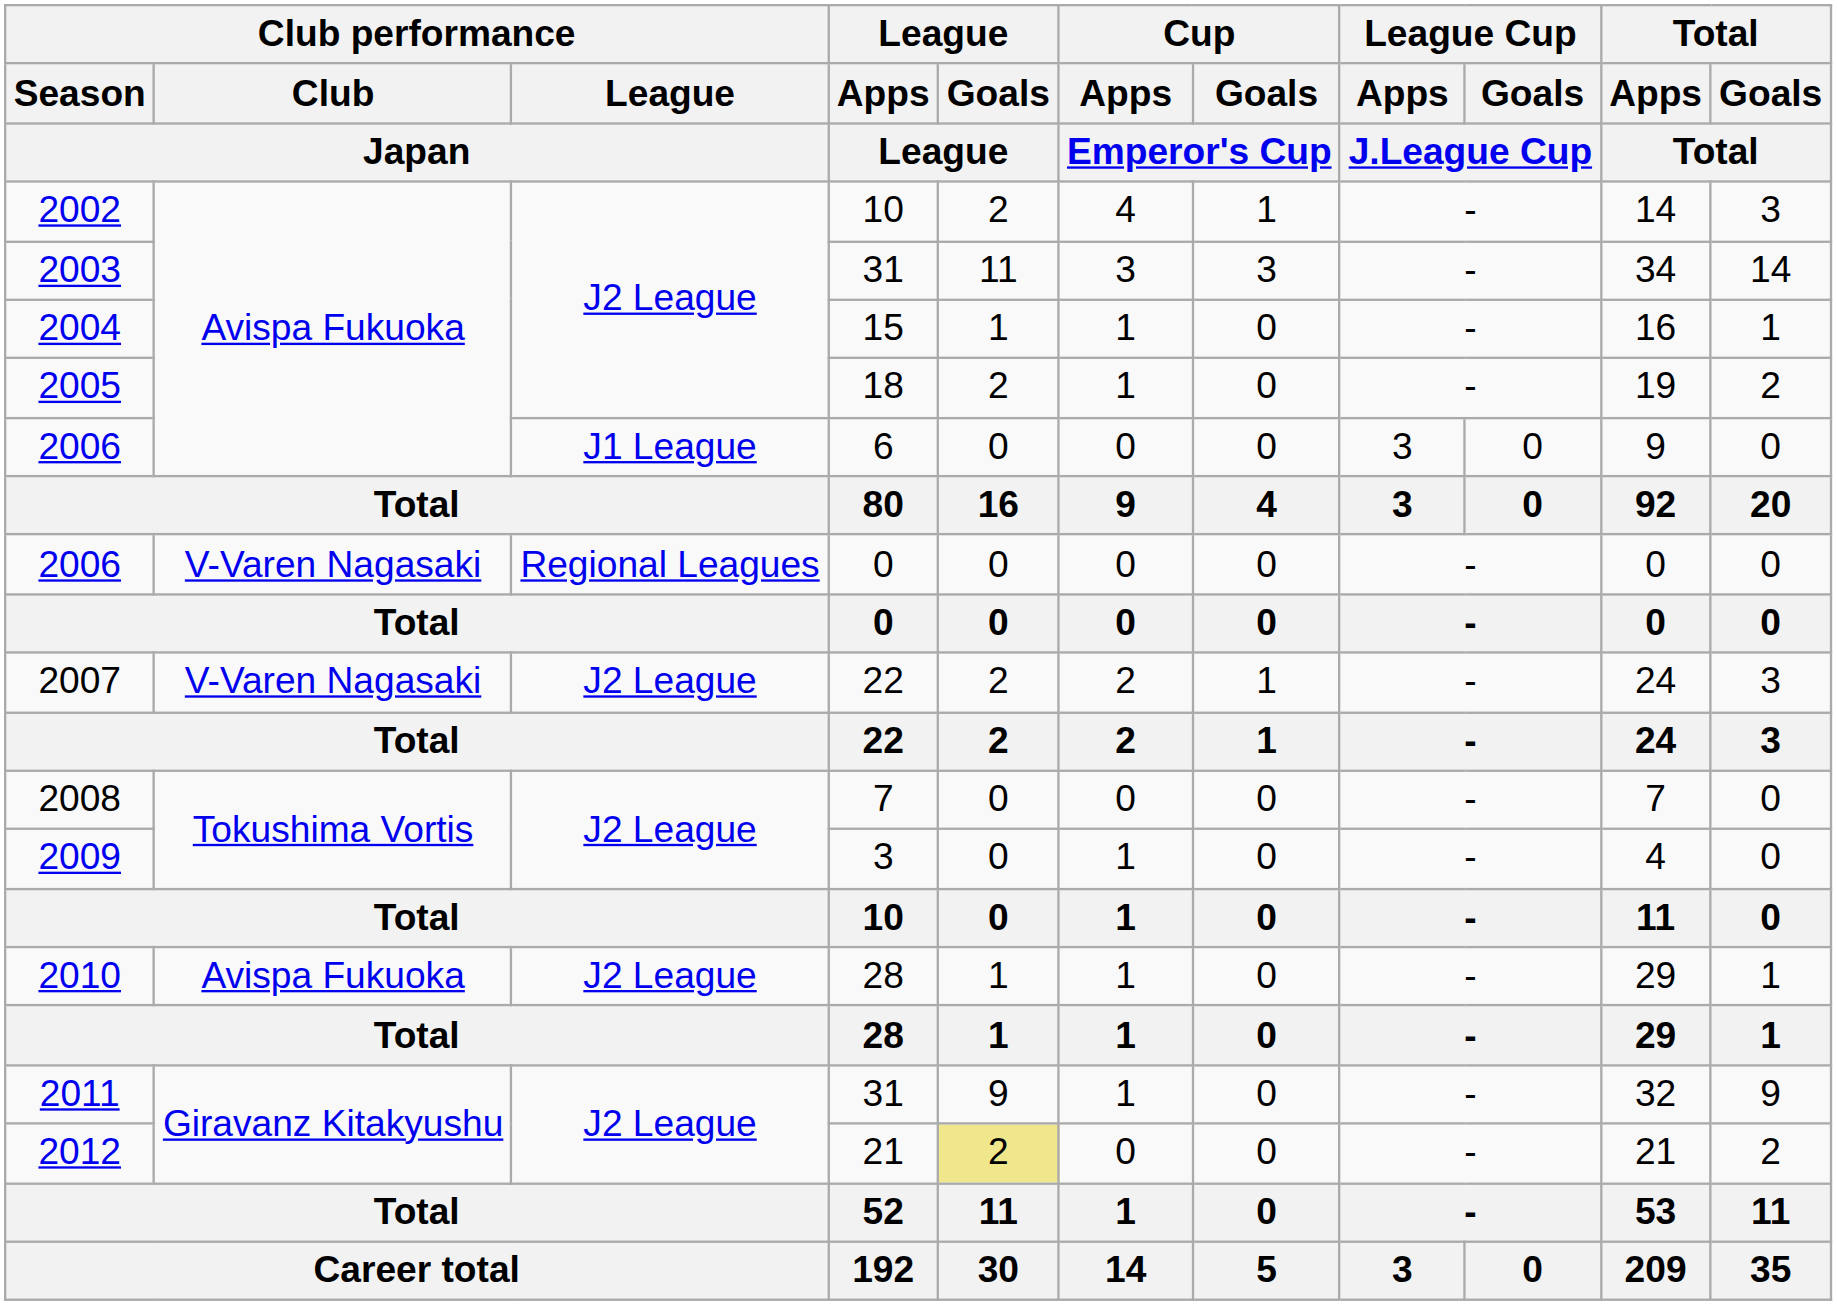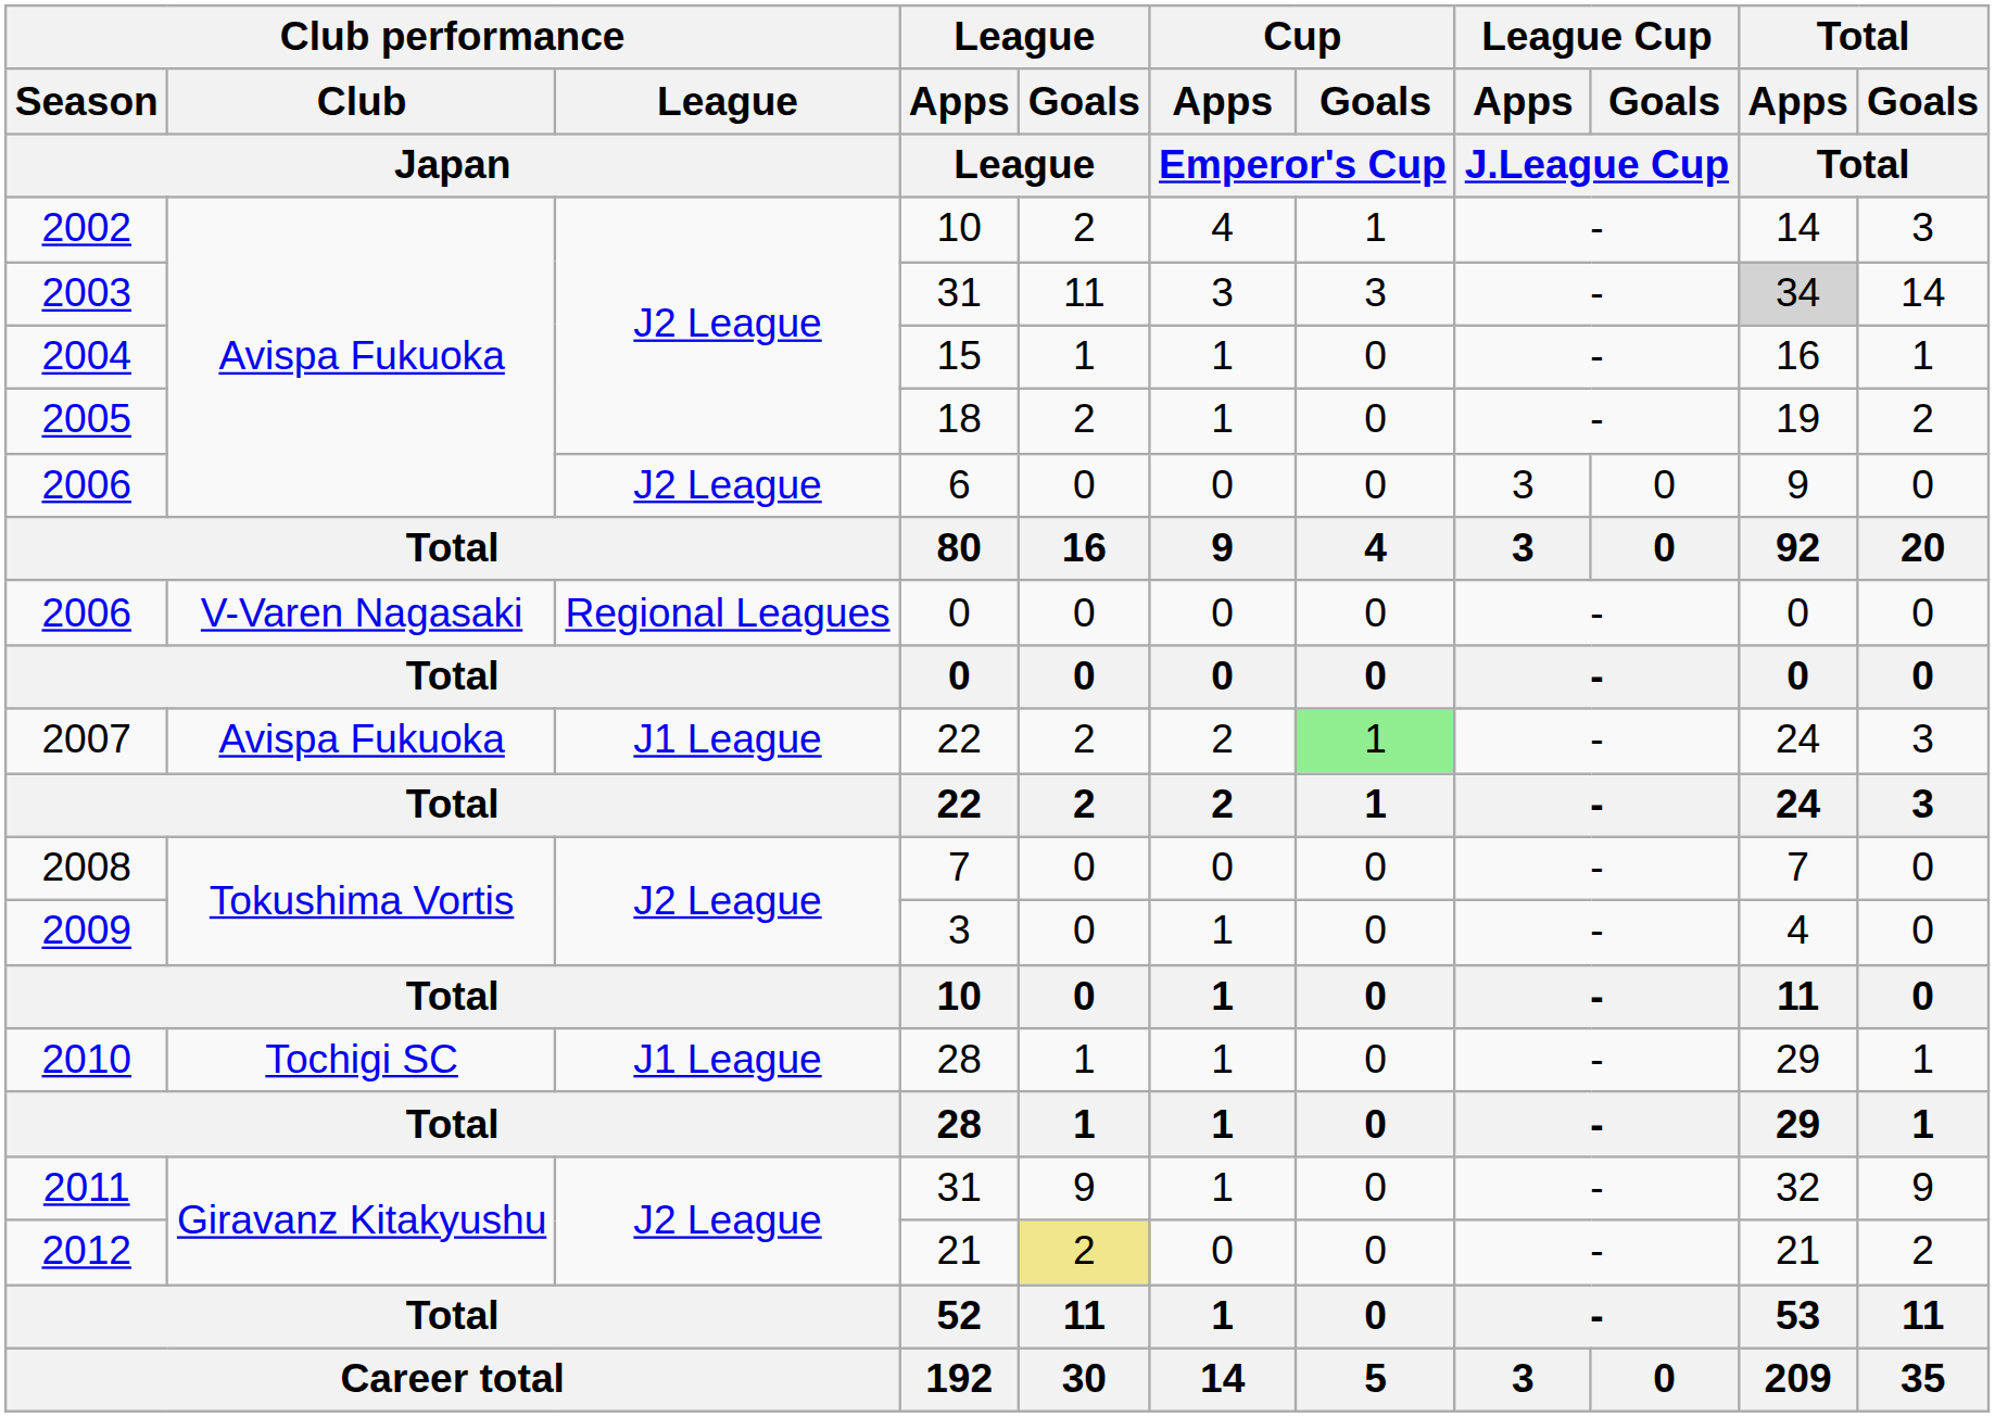 <table class="wikitable" style="text-align:center">
 <tr>
 <th colspan=3>Club performance</th>
 <th colspan=2>League</th>
 <th colspan=2>Cup</th>
 <th colspan=2>League Cup</th>
 <th colspan=2>Total</th>
 </tr>
 <tr>
 <th>Season</th>
 <th>Club</th>
 <th>League</th>
 <th>Apps</th>
 <th>Goals</th>
 <th>Apps</th>
 <th>Goals</th>
 <th>Apps</th>
 <th>Goals</th>
 <th>Apps</th>
 <th>Goals</th>
 </tr>
 <tr>
 <th colspan=3>Japan</th>
 <th colspan=2>League</th>
 <th colspan=2><a href='#'>Emperor's Cup</a></th>
 <th colspan=2><a href='#'>J.League Cup</a></th>
 <th colspan=2>Total</th>
 </tr>
 <tr>
 <td><a href='#'>2002</a></td>
 <td rowspan="5"><a href='#'>Avispa Fukuoka</a></td>
 <td rowspan="4"><a href='#'>J2 League</a></td>
 <td>10</td>
 <td>2</td>
 <td>4</td>
 <td>1</td>
 <td colspan="2">-</td>
 <td>14</td>
 <td>3</td>
 </tr>
 <tr>
 <td><a href='#'>2003</a></td>
 <td>31</td>
 <td>11</td>
 <td>3</td>
 <td>3</td>
 <td colspan="2">-</td>
-<td>34</td>
+<td style="background: lightgrey;">34</td>
 <td>14</td>
 </tr>
 <tr>
 <td><a href='#'>2004</a></td>
 <td>15</td>
 <td>1</td>
 <td>1</td>
 <td>0</td>
 <td colspan="2">-</td>
 <td>16</td>
 <td>1</td>
 </tr>
 <tr>
 <td><a href='#'>2005</a></td>
 <td>18</td>
 <td>2</td>
 <td>1</td>
 <td>0</td>
 <td colspan="2">-</td>
 <td>19</td>
 <td>2</td>
 </tr>
 <tr>
 <td><a href='#'>2006</a></td>
-<td><a href='#'>J1 League</a></td>
+<td><a href='#'>J2 League</a></td>
 <td>6</td>
 <td>0</td>
 <td>0</td>
 <td>0</td>
 <td>3</td>
 <td>0</td>
 <td>9</td>
 <td>0</td>
 </tr>
 <tr>
 <th colspan="3">Total</th>
 <th>80</th>
 <th>16</th>
 <th>9</th>
 <th>4</th>
 <th>3</th>
 <th>0</th>
 <th>92</th>
 <th>20</th>
 </tr>
 <tr>
 <td><a href='#'>2006</a></td>
 <td><a href='#'>V-Varen Nagasaki</a></td>
 <td><a href='#'>Regional Leagues</a></td>
 <td>0</td>
 <td>0</td>
 <td>0</td>
 <td>0</td>
 <td colspan="2">-</td>
 <td>0</td>
 <td>0</td>
 </tr>
 <tr>
 <th colspan="3">Total</th>
 <th>0</th>
 <th>0</th>
 <th>0</th>
 <th>0</th>
 <th colspan="2">-</th>
 <th>0</th>
 <th>0</th>
 </tr>
 <tr>
 <td>2007</td>
-<td><a href='#'>V-Varen Nagasaki</a></td>
-<td><a href='#'>J2 League</a></td>
+<td><a href='#'>Avispa Fukuoka</a></td>
+<td><a href='#'>J1 League</a></td>
 <td>22</td>
 <td>2</td>
 <td>2</td>
-<td>1</td>
+<td style="background: lightgreen;">1</td>
 <td colspan="2">-</td>
 <td>24</td>
 <td>3</td>
 </tr>
 <tr>
 <th colspan="3">Total</th>
 <th>22</th>
 <th>2</th>
 <th>2</th>
 <th>1</th>
 <th colspan="2">-</th>
 <th>24</th>
 <th>3</th>
 </tr>
 <tr>
 <td>2008</td>
 <td rowspan="2"><a href='#'>Tokushima Vortis</a></td>
 <td rowspan="2"><a href='#'>J2 League</a></td>
 <td>7</td>
 <td>0</td>
 <td>0</td>
 <td>0</td>
 <td colspan="2">-</td>
 <td>7</td>
 <td>0</td>
 </tr>
 <tr>
 <td><a href='#'>2009</a></td>
 <td>3</td>
 <td>0</td>
 <td>1</td>
 <td>0</td>
 <td colspan="2">-</td>
 <td>4</td>
 <td>0</td>
 </tr>
 <tr>
 <th colspan="3">Total</th>
 <th>10</th>
 <th>0</th>
 <th>1</th>
 <th>0</th>
 <th colspan="2">-</th>
 <th>11</th>
 <th>0</th>
 </tr>
 <tr>
 <td><a href='#'>2010</a></td>
-<td><a href='#'>Avispa Fukuoka</a></td>
-<td><a href='#'>J2 League</a></td>
+<td><a href='#'>Tochigi SC</a></td>
+<td><a href='#'>J1 League</a></td>
 <td>28</td>
 <td>1</td>
 <td>1</td>
 <td>0</td>
 <td colspan="2">-</td>
 <td>29</td>
 <td>1</td>
 </tr>
 <tr>
 <th colspan="3">Total</th>
 <th>28</th>
 <th>1</th>
 <th>1</th>
 <th>0</th>
 <th colspan="2">-</th>
 <th>29</th>
 <th>1</th>
 </tr>
 <tr>
 <td><a href='#'>2011</a></td>
 <td rowspan="2"><a href='#'>Giravanz Kitakyushu</a></td>
 <td rowspan="2"><a href='#'>J2 League</a></td>
 <td>31</td>
 <td>9</td>
 <td>1</td>
 <td>0</td>
 <td colspan="2">-</td>
 <td>32</td>
 <td>9</td>
 </tr>
 <tr>
 <td><a href='#'>2012</a></td>
 <td>21</td>
 <td style="background: khaki;">2</td>
 <td>0</td>
 <td>0</td>
 <td colspan="2">-</td>
 <td>21</td>
 <td>2</td>
 </tr>
 <tr>
 <th colspan="3">Total</th>
 <th>52</th>
 <th>11</th>
 <th>1</th>
 <th>0</th>
 <th colspan="2">-</th>
 <th>53</th>
 <th>11</th>
 </tr>
 <tr>
 <th colspan=3>Career total</th>
 <th>192</th>
 <th>30</th>
 <th>14</th>
 <th>5</th>
 <th>3</th>
 <th>0</th>
 <th>209</th>
 <th>35</th>
 </tr>
 </table>
